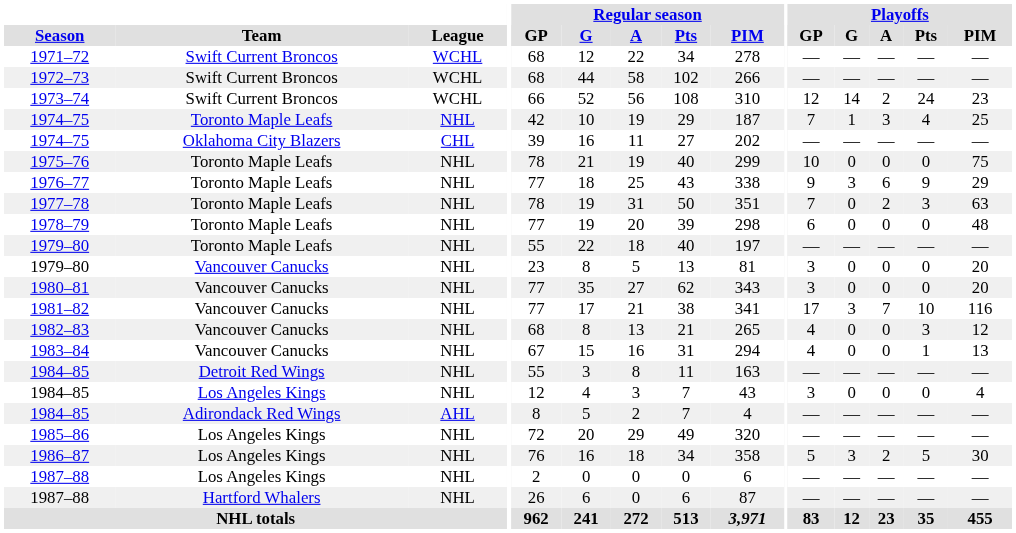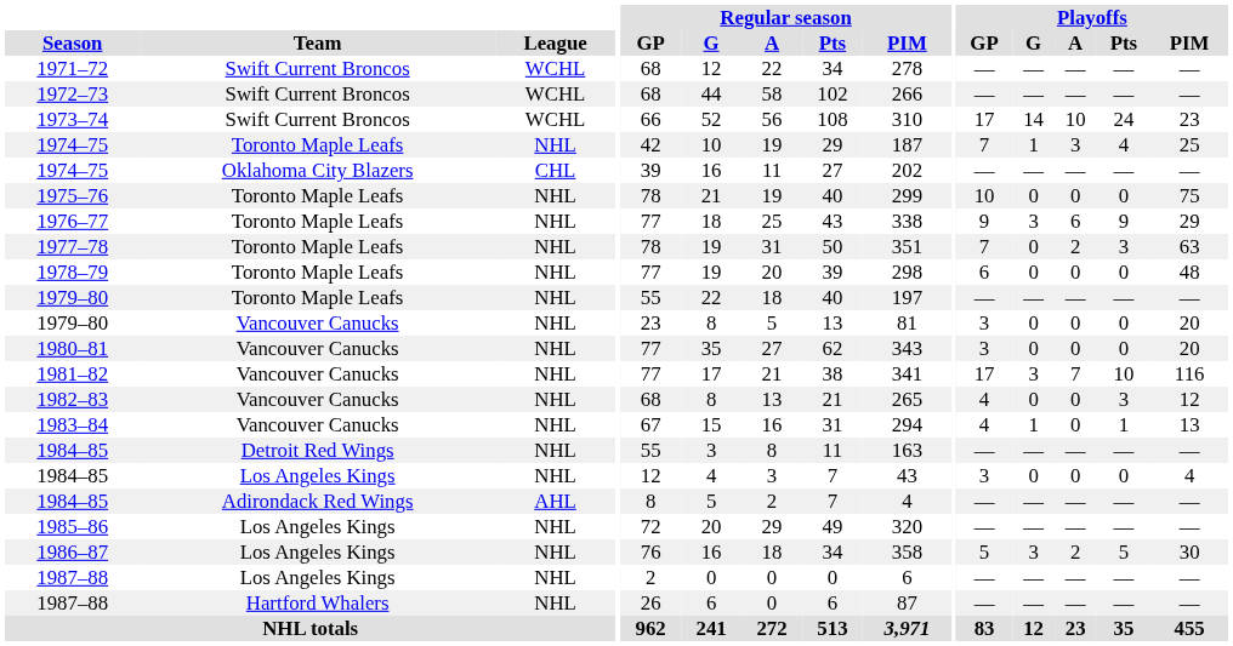 <table border="0" cellpadding="1" cellspacing="0" style="text-align:center; width:60em">
 <tr bgcolor="#e0e0e0">
 <th colspan="3" bgcolor="#ffffff"></th>
 <th rowspan="100" bgcolor="#ffffff"></th>
 <th colspan="5"><a href='#'>Regular season</a></th>
 <th rowspan="100" bgcolor="#ffffff"></th>
 <th colspan="5"><a href='#'>Playoffs</a></th>
 </tr>
 <tr bgcolor="#e0e0e0">
 <th><a href='#'>Season</a></th>
 <th>Team</th>
 <th>League</th>
 <th>GP</th>
 <th><a href='#'>G</a></th>
 <th><a href='#'>A</a></th>
 <th><a href='#'>Pts</a></th>
 <th><a href='#'>PIM</a></th>
 <th>GP</th>
 <th>G</th>
 <th>A</th>
 <th>Pts</th>
 <th>PIM</th>
 </tr>
 <tr>
 <td><a href='#'>1971–72</a></td>
 <td><a href='#'>Swift Current Broncos</a></td>
 <td><a href='#'>WCHL</a></td>
 <td>68</td>
 <td>12</td>
 <td>22</td>
 <td>34</td>
 <td>278</td>
 <td>—</td>
 <td>—</td>
 <td>—</td>
 <td>—</td>
 <td>—</td>
 </tr>
 <tr bgcolor="#f0f0f0">
 <td><a href='#'>1972–73</a></td>
 <td>Swift Current Broncos</td>
 <td>WCHL</td>
 <td>68</td>
 <td>44</td>
 <td>58</td>
 <td>102</td>
 <td>266</td>
 <td>—</td>
 <td>—</td>
 <td>—</td>
 <td>—</td>
 <td>—</td>
 </tr>
 <tr>
 <td><a href='#'>1973–74</a></td>
 <td>Swift Current Broncos</td>
 <td>WCHL</td>
 <td>66</td>
 <td>52</td>
 <td>56</td>
 <td>108</td>
 <td>310</td>
-<td>12</td>
+<td>17</td>
 <td>14</td>
-<td>2</td>
+<td>10</td>
 <td>24</td>
 <td>23</td>
 </tr>
 <tr bgcolor="#f0f0f0">
 <td><a href='#'>1974–75</a></td>
 <td><a href='#'>Toronto Maple Leafs</a></td>
 <td><a href='#'>NHL</a></td>
 <td>42</td>
 <td>10</td>
 <td>19</td>
 <td>29</td>
 <td>187</td>
 <td>7</td>
 <td>1</td>
 <td>3</td>
 <td>4</td>
 <td>25</td>
 </tr>
 <tr>
 <td><a href='#'>1974–75</a></td>
 <td><a href='#'>Oklahoma City Blazers</a></td>
 <td><a href='#'>CHL</a></td>
 <td>39</td>
 <td>16</td>
 <td>11</td>
 <td>27</td>
 <td>202</td>
 <td>—</td>
 <td>—</td>
 <td>—</td>
 <td>—</td>
 <td>—</td>
 </tr>
 <tr bgcolor="#f0f0f0">
 <td><a href='#'>1975–76</a></td>
 <td>Toronto Maple Leafs</td>
 <td>NHL</td>
 <td>78</td>
 <td>21</td>
 <td>19</td>
 <td>40</td>
 <td>299</td>
 <td>10</td>
 <td>0</td>
 <td>0</td>
 <td>0</td>
 <td>75</td>
 </tr>
 <tr>
 <td><a href='#'>1976–77</a></td>
 <td>Toronto Maple Leafs</td>
 <td>NHL</td>
 <td>77</td>
 <td>18</td>
 <td>25</td>
 <td>43</td>
 <td>338</td>
 <td>9</td>
 <td>3</td>
 <td>6</td>
 <td>9</td>
 <td>29</td>
 </tr>
 <tr bgcolor="#f0f0f0">
 <td><a href='#'>1977–78</a></td>
 <td>Toronto Maple Leafs</td>
 <td>NHL</td>
 <td>78</td>
 <td>19</td>
 <td>31</td>
 <td>50</td>
 <td>351</td>
 <td>7</td>
 <td>0</td>
 <td>2</td>
 <td>3</td>
 <td>63</td>
 </tr>
 <tr>
 <td><a href='#'>1978–79</a></td>
 <td>Toronto Maple Leafs</td>
 <td>NHL</td>
 <td>77</td>
 <td>19</td>
 <td>20</td>
 <td>39</td>
 <td>298</td>
 <td>6</td>
 <td>0</td>
 <td>0</td>
 <td>0</td>
 <td>48</td>
 </tr>
 <tr bgcolor="#f0f0f0">
 <td><a href='#'>1979–80</a></td>
 <td>Toronto Maple Leafs</td>
 <td>NHL</td>
 <td>55</td>
 <td>22</td>
 <td>18</td>
 <td>40</td>
 <td>197</td>
 <td>—</td>
 <td>—</td>
 <td>—</td>
 <td>—</td>
 <td>—</td>
 </tr>
 <tr>
 <td>1979–80</td>
 <td><a href='#'>Vancouver Canucks</a></td>
 <td>NHL</td>
 <td>23</td>
 <td>8</td>
 <td>5</td>
 <td>13</td>
 <td>81</td>
 <td>3</td>
 <td>0</td>
 <td>0</td>
 <td>0</td>
 <td>20</td>
 </tr>
 <tr bgcolor="#f0f0f0">
 <td><a href='#'>1980–81</a></td>
 <td>Vancouver Canucks</td>
 <td>NHL</td>
 <td>77</td>
 <td>35</td>
 <td>27</td>
 <td>62</td>
 <td>343</td>
 <td>3</td>
 <td>0</td>
 <td>0</td>
 <td>0</td>
 <td>20</td>
 </tr>
 <tr>
 <td><a href='#'>1981–82</a></td>
 <td>Vancouver Canucks</td>
 <td>NHL</td>
 <td>77</td>
 <td>17</td>
 <td>21</td>
 <td>38</td>
 <td>341</td>
 <td>17</td>
 <td>3</td>
 <td>7</td>
 <td>10</td>
 <td>116</td>
 </tr>
 <tr bgcolor="#f0f0f0">
 <td><a href='#'>1982–83</a></td>
 <td>Vancouver Canucks</td>
 <td>NHL</td>
 <td>68</td>
 <td>8</td>
 <td>13</td>
 <td>21</td>
 <td>265</td>
 <td>4</td>
 <td>0</td>
 <td>0</td>
 <td>3</td>
 <td>12</td>
 </tr>
 <tr>
 <td><a href='#'>1983–84</a></td>
 <td>Vancouver Canucks</td>
 <td>NHL</td>
 <td>67</td>
 <td>15</td>
 <td>16</td>
 <td>31</td>
 <td>294</td>
 <td>4</td>
-<td>0</td>
+<td>1</td>
 <td>0</td>
 <td>1</td>
 <td>13</td>
 </tr>
 <tr bgcolor="#f0f0f0">
 <td><a href='#'>1984–85</a></td>
 <td><a href='#'>Detroit Red Wings</a></td>
 <td>NHL</td>
 <td>55</td>
 <td>3</td>
 <td>8</td>
 <td>11</td>
 <td>163</td>
 <td>—</td>
 <td>—</td>
 <td>—</td>
 <td>—</td>
 <td>—</td>
 </tr>
 <tr>
 <td>1984–85</td>
 <td><a href='#'>Los Angeles Kings</a></td>
 <td>NHL</td>
 <td>12</td>
 <td>4</td>
 <td>3</td>
 <td>7</td>
 <td>43</td>
 <td>3</td>
 <td>0</td>
 <td>0</td>
 <td>0</td>
 <td>4</td>
 </tr>
 <tr bgcolor="#f0f0f0">
 <td><a href='#'>1984–85</a></td>
 <td><a href='#'>Adirondack Red Wings</a></td>
 <td><a href='#'>AHL</a></td>
 <td>8</td>
 <td>5</td>
 <td>2</td>
 <td>7</td>
 <td>4</td>
 <td>—</td>
 <td>—</td>
 <td>—</td>
 <td>—</td>
 <td>—</td>
 </tr>
 <tr>
 <td><a href='#'>1985–86</a></td>
 <td>Los Angeles Kings</td>
 <td>NHL</td>
 <td>72</td>
 <td>20</td>
 <td>29</td>
 <td>49</td>
 <td>320</td>
 <td>—</td>
 <td>—</td>
 <td>—</td>
 <td>—</td>
 <td>—</td>
 </tr>
 <tr bgcolor="#f0f0f0">
 <td><a href='#'>1986–87</a></td>
 <td>Los Angeles Kings</td>
 <td>NHL</td>
 <td>76</td>
 <td>16</td>
 <td>18</td>
 <td>34</td>
 <td>358</td>
 <td>5</td>
 <td>3</td>
 <td>2</td>
 <td>5</td>
 <td>30</td>
 </tr>
 <tr>
 <td><a href='#'>1987–88</a></td>
 <td>Los Angeles Kings</td>
 <td>NHL</td>
 <td>2</td>
 <td>0</td>
 <td>0</td>
 <td>0</td>
 <td>6</td>
 <td>—</td>
 <td>—</td>
 <td>—</td>
 <td>—</td>
 <td>—</td>
 </tr>
 <tr bgcolor="#f0f0f0">
 <td>1987–88</td>
 <td><a href='#'>Hartford Whalers</a></td>
 <td>NHL</td>
 <td>26</td>
 <td>6</td>
 <td>0</td>
 <td>6</td>
 <td>87</td>
 <td>—</td>
 <td>—</td>
 <td>—</td>
 <td>—</td>
 <td>—</td>
 </tr>
 <tr bgcolor="#e0e0e0">
 <th colspan="3">NHL totals</th>
 <th>962</th>
 <th>241</th>
 <th>272</th>
 <th>513</th>
 <th><em>3,971</em></th>
 <th>83</th>
 <th>12</th>
 <th>23</th>
 <th>35</th>
 <th>455</th>
 </tr>
 </table>
